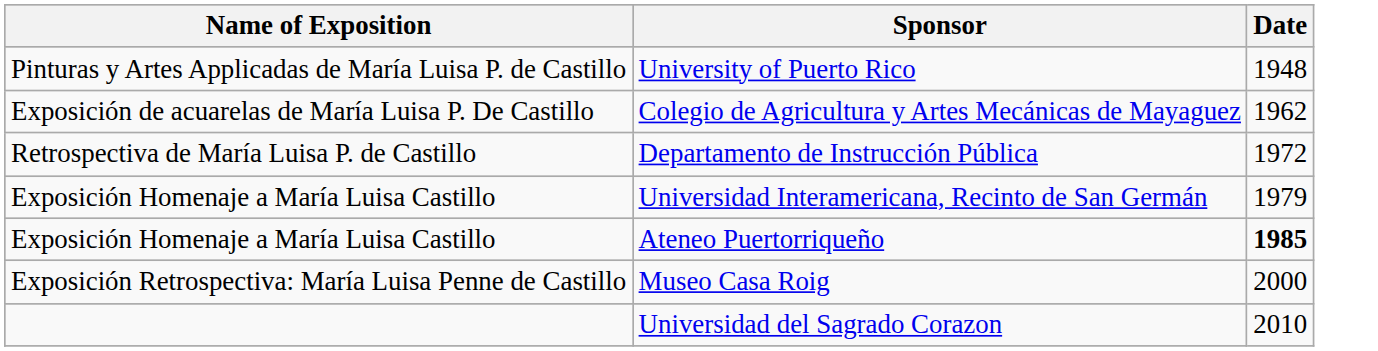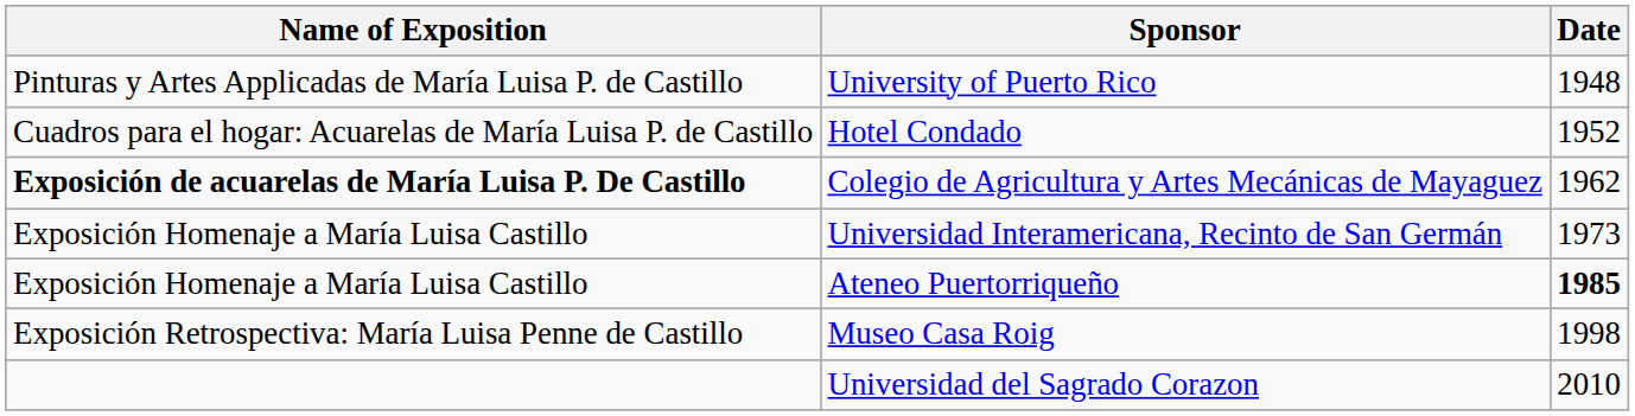 <table class="wikitable">
 <tr>
 <th>Name of Exposition</th>
 <th>Sponsor</th>
 <th>Date</th>
 </tr>
 <tr>
 <td>Pinturas y Artes Applicadas de María Luisa P. de Castillo</td>
 <td><a href='#'>University of Puerto Rico</a></td>
 <td>1948</td>
 </tr>
 <tr>
-<td>Exposición de acuarelas de María Luisa P. De Castillo</td>
+<td>Cuadros para el hogar: Acuarelas de María Luisa P. de Castillo</td>
+<td><a href='#'>Hotel Condado</a></td>
+<td>1952</td>
+</tr>
+<tr>
+<td><strong>Exposición de acuarelas de María Luisa P. De Castillo</strong></td>
 <td><a href='#'>Colegio de Agricultura y Artes Mecánicas de Mayaguez</a></td>
 <td>1962</td>
 </tr>
 <tr>
-<td>Retrospectiva de María Luisa P. de Castillo</td>
-<td><a href='#'>Departamento de Instrucción Pública</a></td>
-<td>1972</td>
-</tr>
-<tr>
 <td>Exposición Homenaje a María Luisa Castillo</td>
 <td><a href='#'>Universidad Interamericana, Recinto de San Germán</a></td>
-<td>1979</td>
+<td>1973</td>
 </tr>
 <tr>
 <td>Exposición Homenaje a María Luisa Castillo</td>
 <td><a href='#'>Ateneo Puertorriqueño</a></td>
 <td><strong>1985</strong></td>
 </tr>
 <tr>
 <td>Exposición Retrospectiva: María Luisa Penne de Castillo</td>
 <td><a href='#'>Museo Casa Roig</a></td>
-<td>2000</td>
+<td>1998</td>
 </tr>
 <tr>
 <td></td>
 <td><a href='#'>Universidad del Sagrado Corazon</a></td>
 <td>2010</td>
 </tr>
 </table>
